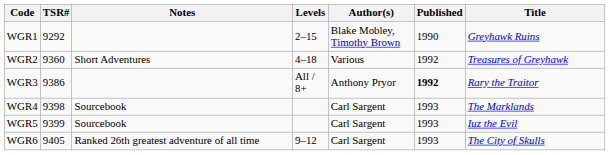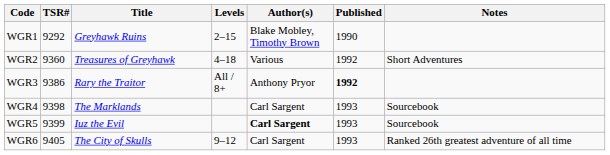 <table class="wikitable" style="width: 100%">
 <tr>
 <th scope="col" style="width: 6%;">Code</th>
 <th>TSR#</th>
-<th scope="col" style="width: 40%;">Notes</th>
+<th scope="col" style="width: 25%;">Title</th>
 <th scope="col" style="width: 6%;">Levels</th>
 <th scope="col" style="width: 15%;">Author(s)</th>
 <th scope="col" style="width: 8%;">Published</th>
-<th scope="col" style="width: 25%;">Title</th>
+<th scope="col" style="width: 40%;">Notes</th>
 </tr>
 <tr>
 <td>WGR1</td>
 <td>9292</td>
-<td> </td>
+<td><em><a href='#'>Greyhawk Ruins</a></em></td>
 <td>2–15</td>
 <td>Blake Mobley, <a href='#'>Timothy Brown</a></td>
 <td>1990</td>
-<td><em><a href='#'>Greyhawk Ruins</a></em></td>
+<td> </td>
 </tr>
 <tr>
 <td>WGR2</td>
 <td>9360</td>
-<td>Short Adventures</td>
+<td><em><a href='#'>Treasures of Greyhawk</a></em></td>
 <td>4–18</td>
 <td>Various</td>
 <td>1992</td>
-<td><em><a href='#'>Treasures of Greyhawk</a></em></td>
+<td>Short Adventures</td>
 </tr>
 <tr>
 <td>WGR3</td>
 <td>9386</td>
-<td> </td>
+<td><em><a href='#'>Rary the Traitor</a></em></td>
 <td>All / 8+</td>
 <td>Anthony Pryor</td>
 <td><strong>1992</strong></td>
-<td><em><a href='#'>Rary the Traitor</a></em></td>
+<td> </td>
 </tr>
 <tr>
 <td>WGR4</td>
 <td>9398</td>
-<td>Sourcebook</td>
+<td><em><a href='#'>The Marklands</a></em></td>
 <td> </td>
 <td>Carl Sargent</td>
 <td>1993</td>
-<td><em><a href='#'>The Marklands</a></em></td>
+<td>Sourcebook</td>
 </tr>
 <tr>
 <td>WGR5</td>
 <td>9399</td>
+<td><em><a href='#'>Iuz the Evil</a></em></td>
+<td> </td>
+<td><strong>Carl Sargent</strong></td>
+<td>1993</td>
 <td>Sourcebook</td>
-<td> </td>
-<td>Carl Sargent</td>
-<td>1993</td>
-<td><em><a href='#'>Iuz the Evil</a></em></td>
 </tr>
 <tr>
 <td>WGR6</td>
 <td>9405</td>
-<td>Ranked 26th greatest adventure of all time</td>
+<td><em><a href='#'>The City of Skulls</a></em></td>
 <td>9–12</td>
 <td>Carl Sargent</td>
 <td>1993</td>
-<td><em><a href='#'>The City of Skulls</a></em></td>
+<td>Ranked 26th greatest adventure of all time</td>
 </tr>
 </table>
